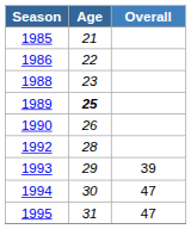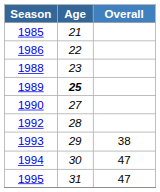 <table class="wikitable" style="font-size:95%; text-align:center; border:grey solid 1px; border-collapse:collapse; background:#ffffff;">
 <tr>
 <th style="background-color:#369; color:white; width:60px;"> Season </th>
 <th style="background-color:#369; color:white; width:40px;"> Age </th>
 <th style="background-color:#4180be; color:white; width:75px;">Overall</th>
 </tr>
 <tr>
 <td><a href='#'>1985</a></td>
 <td><em>21</em></td>
 <td></td>
 </tr>
 <tr>
 <td><a href='#'>1986</a></td>
 <td><em>22</em></td>
 <td></td>
 </tr>
 <tr>
 <td><a href='#'>1988</a></td>
 <td><em>23</em></td>
 <td></td>
 </tr>
 <tr>
 <td><a href='#'>1989</a></td>
 <td><strong><em>25</em></strong></td>
 <td></td>
 </tr>
 <tr>
 <td><a href='#'>1990</a></td>
-<td><em>26</em></td>
+<td><em>27</em></td>
 <td></td>
 </tr>
 <tr>
 <td><a href='#'>1992</a></td>
 <td><em>28</em></td>
 <td></td>
 </tr>
 <tr>
 <td><a href='#'>1993</a></td>
 <td><em>29</em></td>
-<td>39</td>
+<td>38</td>
 </tr>
 <tr>
 <td><a href='#'>1994</a></td>
 <td><em>30</em></td>
 <td>47</td>
 </tr>
 <tr>
 <td><a href='#'>1995</a></td>
 <td><em>31</em></td>
 <td>47</td>
 </tr>
 <tr>
 </tr>
 </table>
